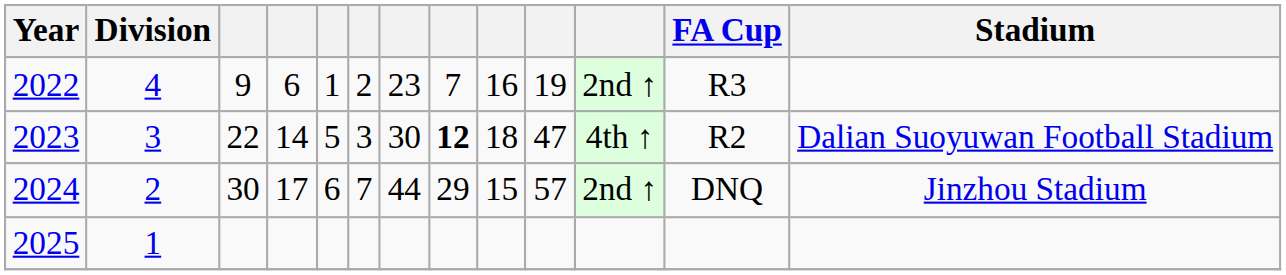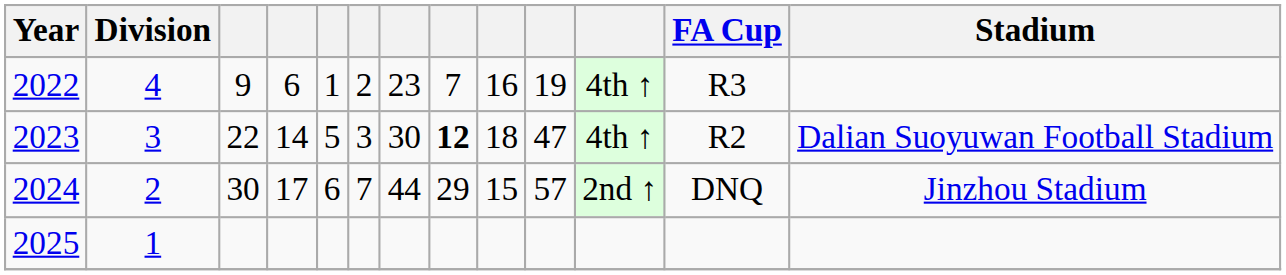 <table class="wikitable sortable" style=text-align:Center>
 <tr>
 <th>Year</th>
 <th>Division</th>
 <th></th>
 <th></th>
 <th></th>
 <th></th>
 <th></th>
 <th></th>
 <th></th>
 <th></th>
 <th></th>
 <th><a href='#'>FA Cup</a></th>
 <th>Stadium</th>
 </tr>
 <tr>
 <td><a href='#'>2022</a></td>
 <td><a href='#'>4</a></td>
 <td>9</td>
 <td>6</td>
 <td>1</td>
 <td>2</td>
 <td>23</td>
 <td>7</td>
 <td>16</td>
 <td>19</td>
-<td bgcolor="#DDFFDD">2nd ↑</td>
+<td bgcolor="#DDFFDD">4th ↑</td>
 <td>R3</td>
 <td></td>
 </tr>
 <tr>
 <td><a href='#'>2023</a></td>
 <td><a href='#'>3</a></td>
 <td>22</td>
 <td>14</td>
 <td>5</td>
 <td>3</td>
 <td>30</td>
 <td><strong>12</strong></td>
 <td>18</td>
 <td>47</td>
 <td bgcolor="#DDFFDD">4th ↑</td>
 <td>R2</td>
 <td><a href='#'>Dalian Suoyuwan Football Stadium</a></td>
 </tr>
 <tr>
 <td><a href='#'>2024</a></td>
 <td><a href='#'>2</a></td>
 <td>30</td>
 <td>17</td>
 <td>6</td>
 <td>7</td>
 <td>44</td>
 <td>29</td>
 <td>15</td>
 <td>57</td>
 <td bgcolor="#DDFFDD">2nd ↑</td>
 <td>DNQ</td>
 <td align="center"><a href='#'>Jinzhou Stadium</a></td>
 </tr>
 <tr>
 <td><a href='#'>2025</a></td>
 <td><a href='#'>1</a></td>
 <td></td>
 <td></td>
 <td></td>
 <td></td>
 <td></td>
 <td></td>
 <td></td>
 <td></td>
 <td></td>
 <td></td>
 <td></td>
 </tr>
 <tr>
 </tr>
 </table>
